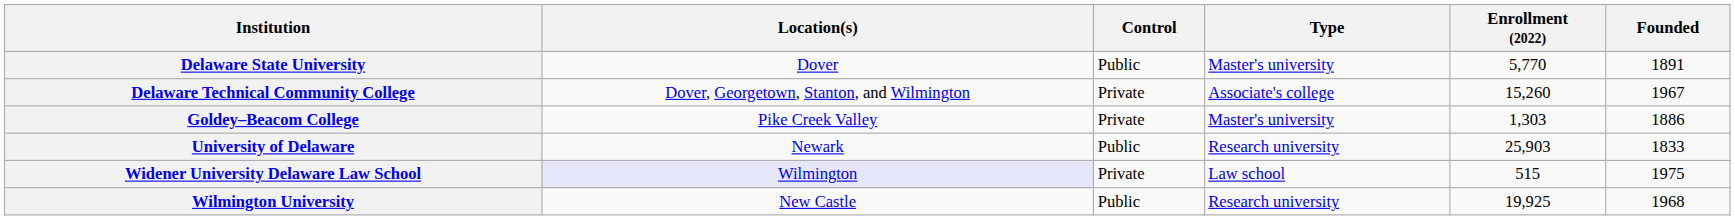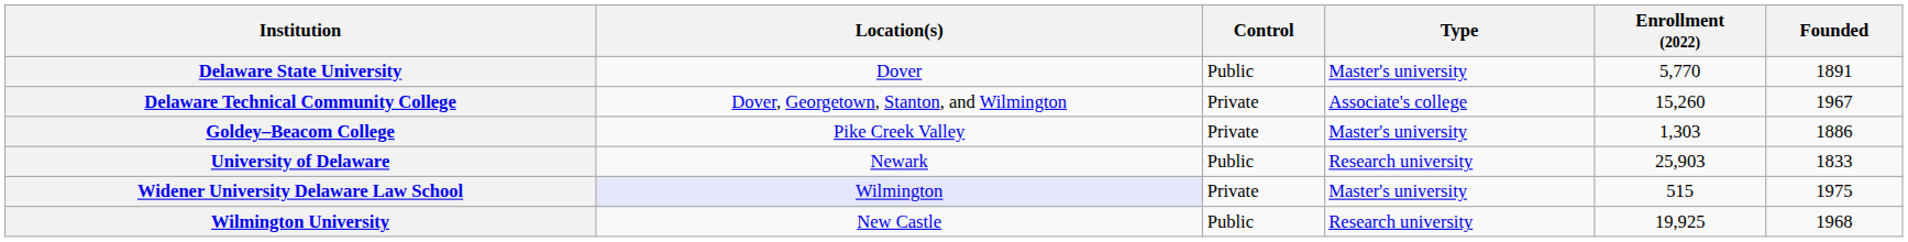 <table class="wikitable sortable plainrowheaders" style="text-align:left; width:100%; font-size:95%">
 <tr>
 <th>Institution</th>
 <th>Location(s)</th>
 <th>Control</th>
 <th>Type</th>
 <th>Enrollment<br><small>(2022)</small></th>
 <th>Founded</th>
 </tr>
 <tr>
 <th scope="row"><a href='#'>Delaware State University</a></th>
 <td align="center"><a href='#'>Dover</a></td>
 <td>Public</td>
 <td><a href='#'>Master's university</a></td>
 <td align="center">5,770</td>
 <td align="center">1891</td>
 </tr>
 <tr>
 <th scope="row"><a href='#'>Delaware Technical Community College</a></th>
 <td align="center"><a href='#'>Dover</a>, <a href='#'>Georgetown</a>, <a href='#'>Stanton</a>, and <a href='#'>Wilmington</a></td>
 <td>Private</td>
 <td><a href='#'>Associate's college</a></td>
 <td align="center">15,260</td>
 <td align="center">1967</td>
 </tr>
 <tr>
 <th scope="row"><a href='#'>Goldey–Beacom College</a></th>
 <td align="center"><a href='#'>Pike Creek Valley</a></td>
 <td>Private</td>
 <td><a href='#'>Master's university</a></td>
 <td align="center">1,303</td>
 <td align="center">1886</td>
 </tr>
 <tr>
 <th scope="row"><a href='#'>University of Delaware</a></th>
 <td align="center"><a href='#'>Newark</a></td>
 <td>Public</td>
 <td><a href='#'>Research university</a></td>
 <td align="center">25,903</td>
 <td align="center">1833</td>
 </tr>
 <tr>
 <th scope="row"><a href='#'>Widener University Delaware Law School</a></th>
 <td align="center" style="background: lavender;"><a href='#'>Wilmington</a></td>
 <td>Private</td>
-<td><a href='#'>Law school</a></td>
+<td><a href='#'>Master's university</a></td>
 <td align="center">515</td>
 <td align="center">1975</td>
 </tr>
 <tr>
 <th scope="row"><a href='#'>Wilmington University</a></th>
 <td align="center"><a href='#'>New Castle</a></td>
 <td>Public</td>
 <td><a href='#'>Research university</a></td>
 <td align="center">19,925</td>
 <td align="center">1968</td>
 </tr>
 </table>
